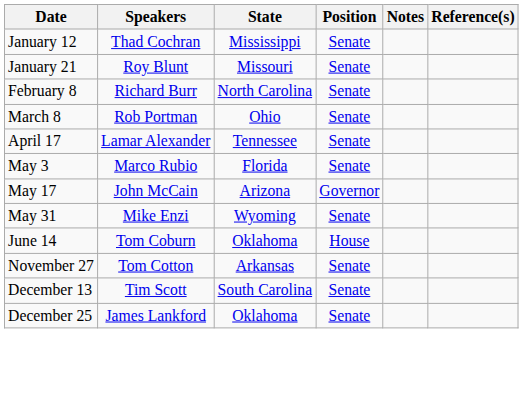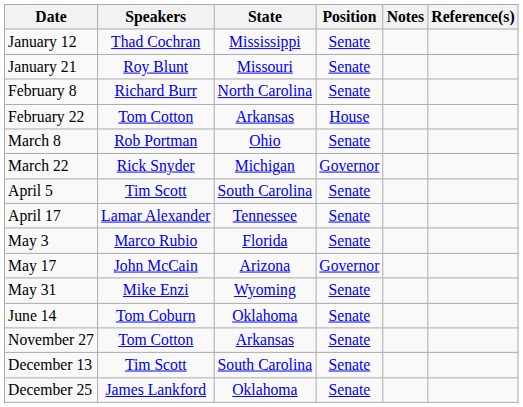 <table class="wikitable">
 <tr>
 <th style="text-align: center;">Date</th>
 <th style="text-align: center;">Speakers</th>
 <th style="text-align: center;">State</th>
 <th style="text-align: center;">Position</th>
 <th style="text-align: center;">Notes</th>
 <th style="text-align: center;">Reference(s)</th>
 </tr>
 <tr>
 <td>January 12</td>
 <td style="text-align: center;"><a href='#'>Thad Cochran</a></td>
 <td style="text-align: center;"><a href='#'>Mississippi</a></td>
 <td style="text-align: center;"><a href='#'>Senate</a></td>
 <td style="text-align: center;"></td>
 <td style="text-align: center;"></td>
 </tr>
 <tr>
 <td>January 21</td>
 <td style="text-align: center;"><a href='#'>Roy Blunt</a></td>
 <td style="text-align: center;"><a href='#'>Missouri</a></td>
 <td style="text-align: center;"><a href='#'>Senate</a></td>
 <td style="text-align: center;"></td>
 <td style="text-align: center;"></td>
 </tr>
 <tr>
 <td>February 8</td>
 <td style="text-align: center;"><a href='#'>Richard Burr</a></td>
 <td style="text-align: center;"><a href='#'>North Carolina</a></td>
 <td style="text-align: center;"><a href='#'>Senate</a></td>
 <td style="text-align: center;"></td>
 <td style="text-align: center;"></td>
 </tr>
 <tr>
+<td>February 22</td>
+<td style="text-align: center;"><a href='#'>Tom Cotton</a></td>
+<td style="text-align: center;"><a href='#'>Arkansas</a></td>
+<td style="text-align: center;"><a href='#'>House</a></td>
+<td style="text-align: center;"></td>
+<td style="text-align: center;"></td>
+</tr>
+<tr>
 <td>March 8</td>
 <td style="text-align: center;"><a href='#'>Rob Portman</a></td>
 <td style="text-align: center;"><a href='#'>Ohio</a></td>
+<td style="text-align: center;"><a href='#'>Senate</a></td>
+<td style="text-align: center;"></td>
+<td style="text-align: center;"></td>
+</tr>
+<tr>
+<td>March 22</td>
+<td style="text-align: center;"><a href='#'>Rick Snyder</a></td>
+<td style="text-align: center;"><a href='#'>Michigan</a></td>
+<td style="text-align: center;"><a href='#'>Governor</a></td>
+<td style="text-align: center;"></td>
+<td style="text-align: center;"></td>
+</tr>
+<tr>
+<td>April 5</td>
+<td style="text-align: center;"><a href='#'>Tim Scott</a></td>
+<td style="text-align: center;"><a href='#'>South Carolina</a></td>
 <td style="text-align: center;"><a href='#'>Senate</a></td>
 <td style="text-align: center;"></td>
 <td style="text-align: center;"></td>
 </tr>
 <tr>
 <td>April 17</td>
 <td style="text-align: center;"><a href='#'>Lamar Alexander</a></td>
 <td style="text-align: center;"><a href='#'>Tennessee</a></td>
 <td style="text-align: center;"><a href='#'>Senate</a></td>
 <td style="text-align: center;"></td>
 <td style="text-align: center;"></td>
 </tr>
 <tr>
 <td>May 3</td>
 <td style="text-align: center;"><a href='#'>Marco Rubio</a></td>
 <td style="text-align: center;"><a href='#'>Florida</a></td>
 <td style="text-align: center;"><a href='#'>Senate</a></td>
 <td style="text-align: center;"></td>
 <td style="text-align: center;"></td>
 </tr>
 <tr>
 <td>May 17</td>
 <td style="text-align: center;"><a href='#'>John McCain</a></td>
 <td style="text-align: center;"><a href='#'>Arizona</a></td>
 <td style="text-align: center;"><a href='#'>Governor</a></td>
 <td style="text-align: center;"></td>
 <td style="text-align: center;"></td>
 </tr>
 <tr>
 <td>May 31</td>
 <td style="text-align: center;"><a href='#'>Mike Enzi</a></td>
 <td style="text-align: center;"><a href='#'>Wyoming</a></td>
 <td style="text-align: center;"><a href='#'>Senate</a></td>
 <td style="text-align: center;"></td>
 <td style="text-align: center;"></td>
 </tr>
 <tr>
 <td>June 14</td>
 <td style="text-align: center;"><a href='#'>Tom Coburn</a></td>
 <td style="text-align: center;"><a href='#'>Oklahoma</a></td>
-<td style="text-align: center;"><a href='#'>House</a></td>
+<td style="text-align: center;"><a href='#'>Senate</a></td>
 <td style="text-align: center;"></td>
 <td style="text-align: center;"></td>
 </tr>
 <tr>
 <td>November 27</td>
 <td style="text-align: center;"><a href='#'>Tom Cotton</a></td>
 <td style="text-align: center;"><a href='#'>Arkansas</a></td>
 <td style="text-align: center;"><a href='#'>Senate</a></td>
 <td style="text-align: center;"></td>
 <td style="text-align: center;"></td>
 </tr>
 <tr>
 <td>December 13</td>
 <td style="text-align: center;"><a href='#'>Tim Scott</a></td>
 <td style="text-align: center;"><a href='#'>South Carolina</a></td>
 <td style="text-align: center;"><a href='#'>Senate</a></td>
 <td style="text-align: center;"></td>
 <td style="text-align: center;"></td>
 </tr>
 <tr>
 <td>December 25</td>
 <td style="text-align: center;"><a href='#'>James Lankford</a></td>
 <td style="text-align: center;"><a href='#'>Oklahoma</a></td>
 <td style="text-align: center;"><a href='#'>Senate</a></td>
 <td style="text-align: center;"></td>
 <td style="text-align: center;"></td>
 </tr>
 </table>
